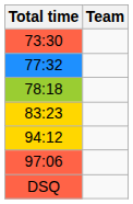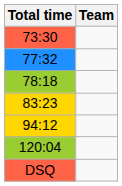 <table class="wikitable" style="text-align:center;">
 <tr>
 <th>Total time</th>
 <th>Team</th>
 </tr>
 <tr>
 <td style="background-color:#FF6347">73:30</td>
 <td style="text-align:left;"></td>
 </tr>
 <tr>
 <td style="background-color:#1E90FF">77:32</td>
 <td style="text-align:left;"></td>
 </tr>
 <tr>
 <td style="background-color:#9ACD32">78:18</td>
 <td style="text-align:left;"></td>
 </tr>
 <tr>
 <td style="background-color:#FFD700">83:23</td>
 <td style="text-align:left;"></td>
 </tr>
 <tr>
 <td style="background-color:#FFD700">94:12</td>
 <td style="text-align:left;"></td>
 </tr>
 <tr>
-<td style="background-color:#FF6347">97:06</td>
+<td style="background-color:#9ACD32">120:04</td>
 <td style="text-align:left;"></td>
 </tr>
 <tr>
 <td style="background-color:#FF6347">DSQ</td>
 <td style="text-align:left;"></td>
 </tr>
 </table>
